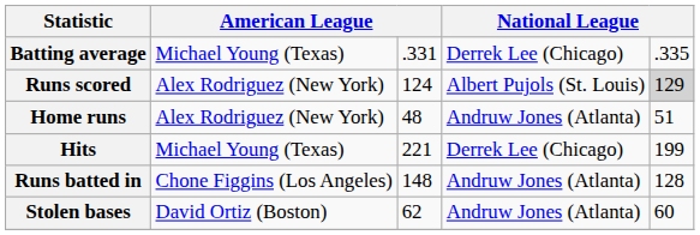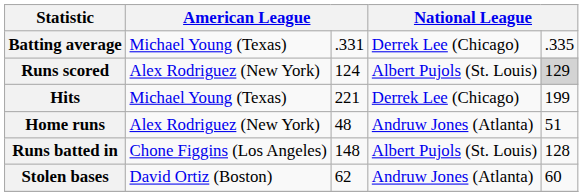 <table class="wikitable">
 <tr>
 <th>Statistic</th>
 <th colspan="2"><a href='#'>American League</a></th>
 <th colspan="2"><a href='#'>National League</a></th>
 </tr>
 <tr>
 <th>Batting average</th>
 <td><a href='#'>Michael Young</a> (Texas)</td>
 <td>.331</td>
 <td><a href='#'>Derrek Lee</a> (Chicago)</td>
 <td>.335</td>
 </tr>
 <tr>
 <th>Runs scored</th>
 <td><a href='#'>Alex Rodriguez</a> (New York)</td>
 <td>124</td>
 <td><a href='#'>Albert Pujols</a> (St. Louis)</td>
 <td style="background: lightgrey;">129</td>
 </tr>
 <tr>
+<th>Hits</th>
+<td><a href='#'>Michael Young</a> (Texas)</td>
+<td>221</td>
+<td><a href='#'>Derrek Lee</a> (Chicago)</td>
+<td>199</td>
+</tr>
+<tr>
 <th>Home runs</th>
 <td><a href='#'>Alex Rodriguez</a> (New York)</td>
 <td>48</td>
 <td><a href='#'>Andruw Jones</a> (Atlanta)</td>
 <td>51</td>
 </tr>
 <tr>
-<th>Hits</th>
-<td><a href='#'>Michael Young</a> (Texas)</td>
-<td>221</td>
-<td><a href='#'>Derrek Lee</a> (Chicago)</td>
-<td>199</td>
-</tr>
-<tr>
 <th>Runs batted in</th>
 <td><a href='#'>Chone Figgins</a> (Los Angeles)</td>
 <td>148</td>
-<td><a href='#'>Andruw Jones</a> (Atlanta)</td>
+<td><a href='#'>Albert Pujols</a> (St. Louis)</td>
 <td>128</td>
 </tr>
 <tr>
 <th>Stolen bases</th>
 <td><a href='#'>David Ortiz</a> (Boston)</td>
 <td>62</td>
 <td><a href='#'>Andruw Jones</a> (Atlanta)</td>
 <td>60</td>
 </tr>
 <tr>
 </tr>
 </table>
